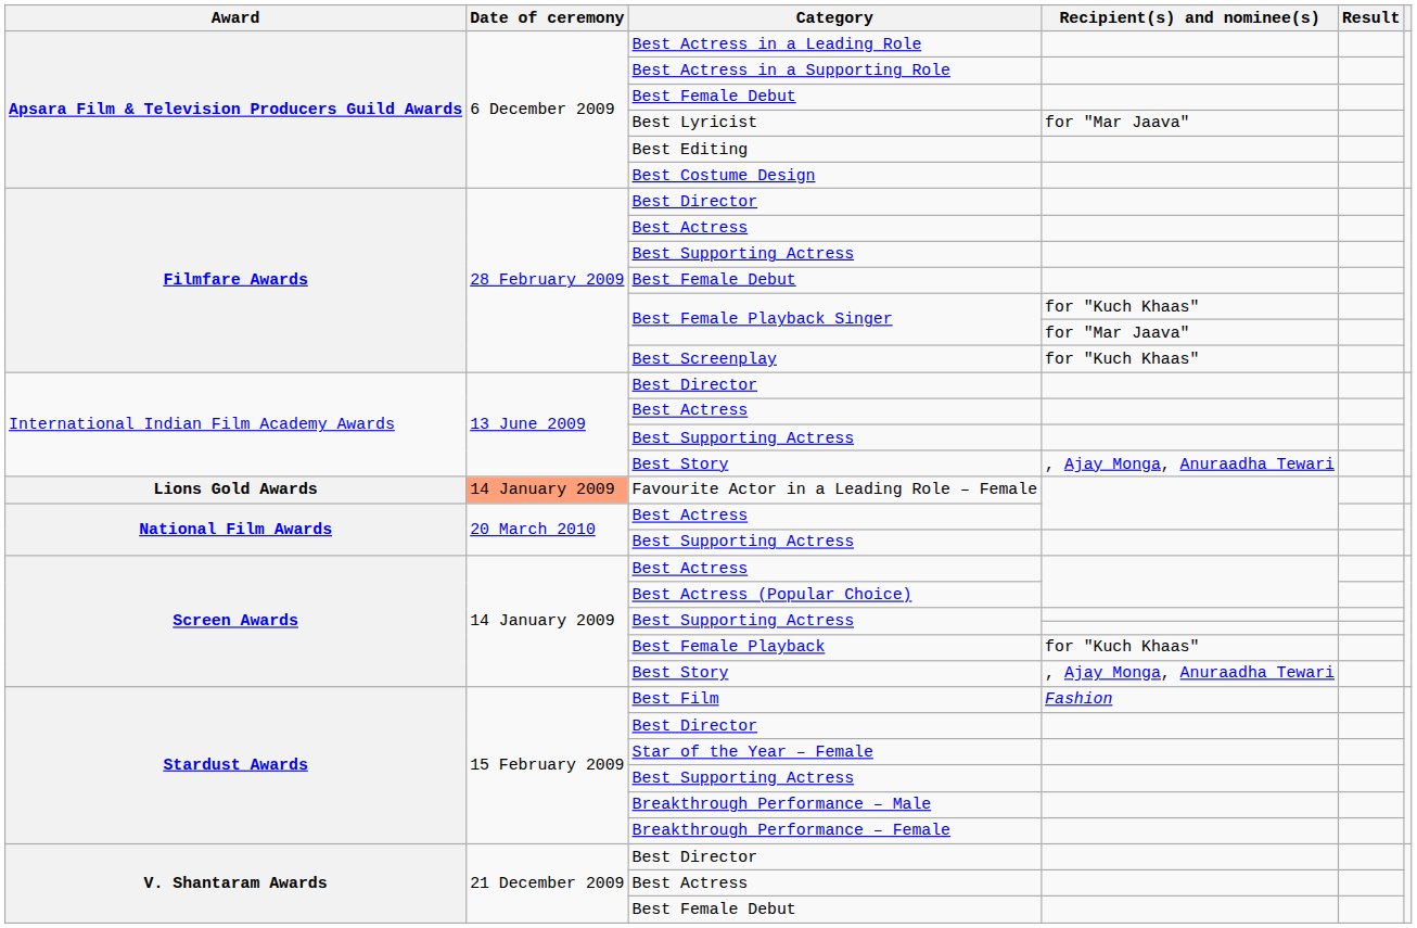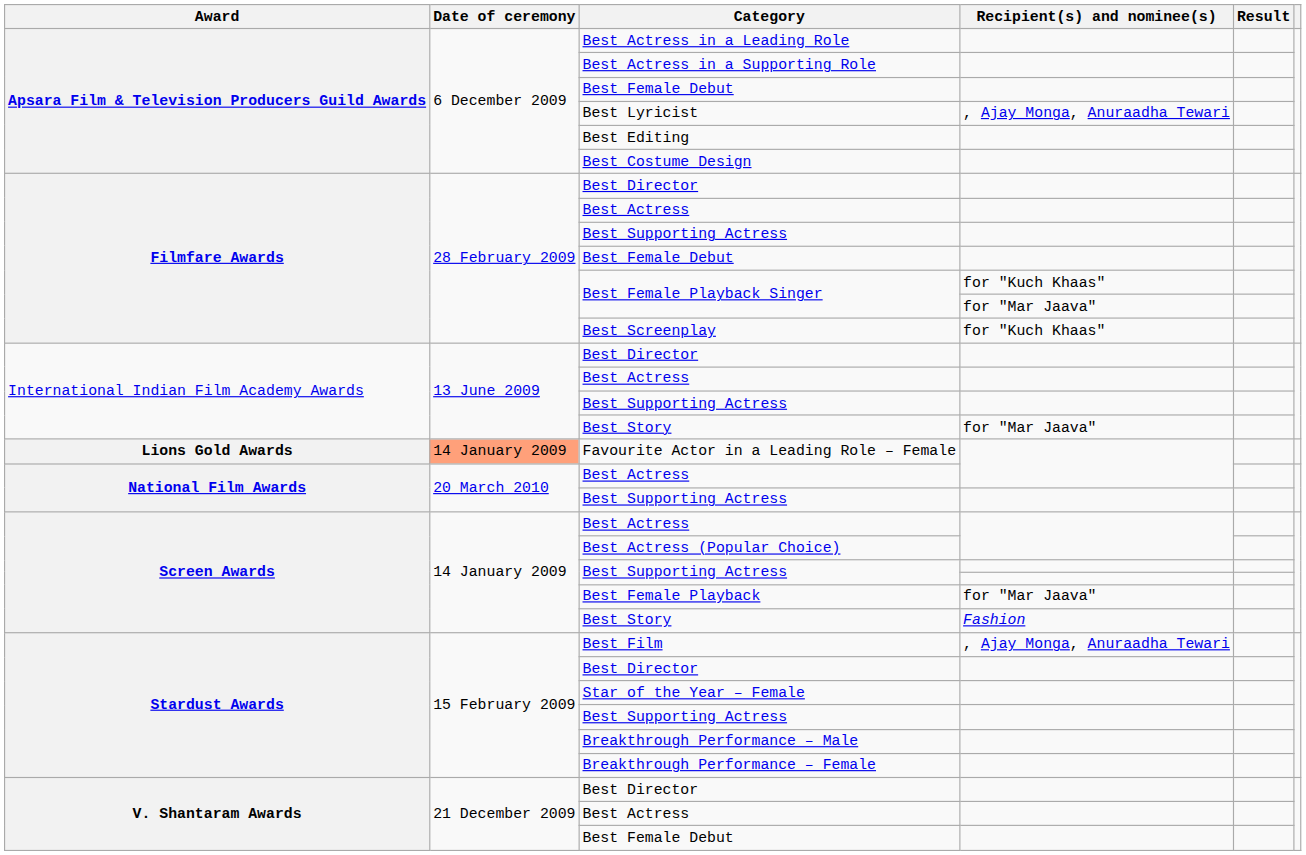 <table class="wikitable plainrowheaders sortable">
 <tr>
 <th scope="col">Award</th>
 <th scope="col">Date of ceremony</th>
 <th scope="col">Category</th>
 <th scope="col">Recipient(s) and nominee(s)</th>
 <th scope="col">Result</th>
 <th scope="col" class="unsortable"></th>
 </tr>
 <tr>
 <th scope="row" rowspan="6"><a href='#'>Apsara Film & Television Producers Guild Awards</a></th>
 <td rowspan="6">6 December 2009</td>
 <td><a href='#'>Best Actress in a Leading Role</a></td>
 <td></td>
 <td></td>
 <td style="text-align:center;" rowspan="6"><br></td>
 </tr>
 <tr>
 <td><a href='#'>Best Actress in a Supporting Role</a></td>
 <td></td>
 <td></td>
 </tr>
 <tr>
 <td><a href='#'>Best Female Debut</a></td>
 <td></td>
 <td></td>
 </tr>
 <tr>
 <td>Best Lyricist</td>
-<td> for "Mar Jaava"</td>
+<td>, <a href='#'>Ajay Monga</a>, <a href='#'>Anuraadha Tewari</a></td>
 <td></td>
 </tr>
 <tr>
 <td>Best Editing</td>
 <td></td>
 <td></td>
 </tr>
 <tr>
 <td><a href='#'>Best Costume Design</a></td>
 <td></td>
 <td></td>
 </tr>
 <tr>
 <th scope="row" rowspan="7"><a href='#'>Filmfare Awards</a></th>
 <td rowspan="7"><a href='#'>28 February 2009</a></td>
 <td><a href='#'>Best Director</a></td>
 <td></td>
 <td></td>
 <td style="text-align:center;" rowspan="7"><br></td>
 </tr>
 <tr>
 <td><a href='#'>Best Actress</a></td>
 <td></td>
 <td></td>
 </tr>
 <tr>
 <td><a href='#'>Best Supporting Actress</a></td>
 <td></td>
 <td></td>
 </tr>
 <tr>
 <td><a href='#'>Best Female Debut</a></td>
 <td></td>
 <td></td>
 </tr>
 <tr>
 <td rowspan=2><a href='#'>Best Female Playback Singer</a></td>
 <td> for "Kuch Khaas"</td>
 <td></td>
 </tr>
 <tr>
 <td> for "Mar Jaava"</td>
 <td></td>
 </tr>
 <tr>
 <td><a href='#'>Best Screenplay</a></td>
 <td> for "Kuch Khaas"</td>
 <td></td>
 </tr>
 <tr>
 <td rowspan="4"><a href='#'>International Indian Film Academy Awards</a></td>
 <td rowspan="4"><a href='#'>13 June 2009</a></td>
 <td><a href='#'>Best Director</a></td>
 <td></td>
 <td></td>
 <td rowspan="4"><br></td>
 </tr>
 <tr>
 <td><a href='#'>Best Actress</a></td>
 <td></td>
 <td></td>
 </tr>
 <tr>
 <td><a href='#'>Best Supporting Actress</a></td>
 <td></td>
 <td></td>
 </tr>
 <tr>
 <td><a href='#'>Best Story</a></td>
-<td>, <a href='#'>Ajay Monga</a>, <a href='#'>Anuraadha Tewari</a></td>
+<td> for "Mar Jaava"</td>
 <td></td>
 </tr>
 <tr>
 <th scope="row">Lions Gold Awards</th>
 <td style="background: lightsalmon;">14 January 2009</td>
 <td>Favourite Actor in a Leading Role – Female</td>
 <td rowspan="2"></td>
 <td></td>
 <td style="text-align:center;"></td>
 </tr>
 <tr>
 <th scope="row" rowspan="2"><a href='#'>National Film Awards</a></th>
 <td rowspan="2"><a href='#'>20 March 2010</a></td>
 <td><a href='#'>Best Actress</a></td>
 <td></td>
 <td style="text-align:center;" rowspan="2"></td>
 </tr>
 <tr>
 <td><a href='#'>Best Supporting Actress</a></td>
 <td></td>
 <td></td>
 </tr>
 <tr>
 <th scope="row" rowspan="6"><a href='#'>Screen Awards</a></th>
 <td rowspan="6">14 January 2009</td>
 <td><a href='#'>Best Actress</a></td>
 <td rowspan="2"></td>
 <td></td>
 <td style="text-align:center;" rowspan="6"><br><br></td>
 </tr>
 <tr>
 <td><a href='#'>Best Actress (Popular Choice)</a></td>
 <td></td>
 </tr>
 <tr>
 <td rowspan="2"><a href='#'>Best Supporting Actress</a></td>
 <td></td>
 <td></td>
 </tr>
 <tr>
 <td></td>
 <td></td>
 </tr>
 <tr>
 <td><a href='#'>Best Female Playback</a></td>
-<td> for "Kuch Khaas"</td>
+<td> for "Mar Jaava"</td>
 <td></td>
 </tr>
 <tr>
 <td><a href='#'>Best Story</a></td>
-<td>, <a href='#'>Ajay Monga</a>, <a href='#'>Anuraadha Tewari</a></td>
+<td><em><a href='#'>Fashion</a></em></td>
 <td></td>
 </tr>
 <tr>
 <th scope="row" rowspan="6"><a href='#'>Stardust Awards</a></th>
 <td rowspan="6">15 February 2009</td>
 <td><a href='#'>Best Film</a></td>
-<td><em><a href='#'>Fashion</a></em></td>
+<td>, <a href='#'>Ajay Monga</a>, <a href='#'>Anuraadha Tewari</a></td>
 <td></td>
 <td style="text-align:center;" rowspan="6"></td>
 </tr>
 <tr>
 <td><a href='#'>Best Director</a></td>
 <td></td>
 <td></td>
 </tr>
 <tr>
 <td><a href='#'>Star of the Year – Female</a></td>
 <td></td>
 <td></td>
 </tr>
 <tr>
 <td><a href='#'>Best Supporting Actress</a></td>
 <td></td>
 <td></td>
 </tr>
 <tr>
 <td><a href='#'>Breakthrough Performance – Male</a></td>
 <td></td>
 <td></td>
 </tr>
 <tr>
 <td><a href='#'>Breakthrough Performance – Female</a></td>
 <td></td>
 <td></td>
 </tr>
 <tr>
 <th scope="row" rowspan="3">V. Shantaram Awards</th>
 <td rowspan="3">21 December 2009</td>
 <td>Best Director</td>
 <td></td>
 <td></td>
 <td style="text-align:center;" rowspan="3"></td>
 </tr>
 <tr>
 <td>Best Actress</td>
 <td></td>
 <td></td>
 </tr>
 <tr>
 <td>Best Female Debut</td>
 <td></td>
 <td></td>
 </tr>
 </table>
